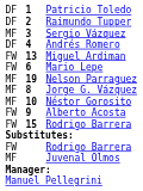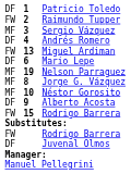 <table style="font-size:90%; margin:0.2em auto;" cellspacing="0" cellpadding="0">
 <tr>
 <th width="25"></th>
 <th width="25"></th>
 </tr>
 <tr>
 <td>DF</td>
 <td><strong>1</strong></td>
 <td> <a href='#'>Patricio Toledo</a></td>
 </tr>
 <tr>
-<td>DF</td>
+<td>FW</td>
 <td><strong>2</strong></td>
 <td> <a href='#'>Raimundo Tupper</a></td>
 </tr>
 <tr>
 <td>MF</td>
 <td><strong>3</strong></td>
 <td> <a href='#'>Sergio Vázquez</a></td>
 </tr>
 <tr>
 <td>DF</td>
 <td><strong>4</strong></td>
 <td> <a href='#'>Andrés Romero</a></td>
 </tr>
 <tr>
 <td>FW</td>
 <td><strong>13</strong></td>
 <td> <a href='#'>Miguel Ardiman</a></td>
 </tr>
 <tr>
-<td>FW</td>
+<td>DF</td>
 <td><strong>6</strong></td>
 <td> <a href='#'>Mario Lepe</a></td>
 </tr>
 <tr>
 <td>MF</td>
 <td><strong>19</strong></td>
 <td> <a href='#'>Nelson Parraguez</a></td>
 </tr>
 <tr>
 <td>MF</td>
 <td><strong>8</strong></td>
 <td> <a href='#'>Jorge G. Vázquez</a></td>
 </tr>
 <tr>
 <td>MF</td>
 <td><strong>10</strong></td>
 <td> <a href='#'>Néstor Gorosito</a></td>
 </tr>
 <tr>
-<td>FW</td>
+<td>DF</td>
 <td><strong>9</strong></td>
 <td> <a href='#'>Alberto Acosta</a></td>
 </tr>
 <tr>
 <td>FW</td>
 <td><strong>15</strong></td>
 <td> <a href='#'>Rodrigo Barrera</a></td>
 </tr>
 <tr>
 <td colspan=3><strong>Substitutes:</strong></td>
 </tr>
 <tr>
 <td>FW</td>
 <td></td>
 <td> <a href='#'>Rodrigo Barrera</a></td>
 <td></td>
 <td></td>
 </tr>
 <tr>
-<td>MF</td>
+<td>DF</td>
 <td></td>
 <td> <a href='#'>Juvenal Olmos</a></td>
 <td></td>
 <td></td>
 </tr>
 <tr>
 <td colspan=3><strong>Manager:</strong></td>
 </tr>
 <tr>
 <td colspan=4> <a href='#'>Manuel Pellegrini</a></td>
 </tr>
 </table>
